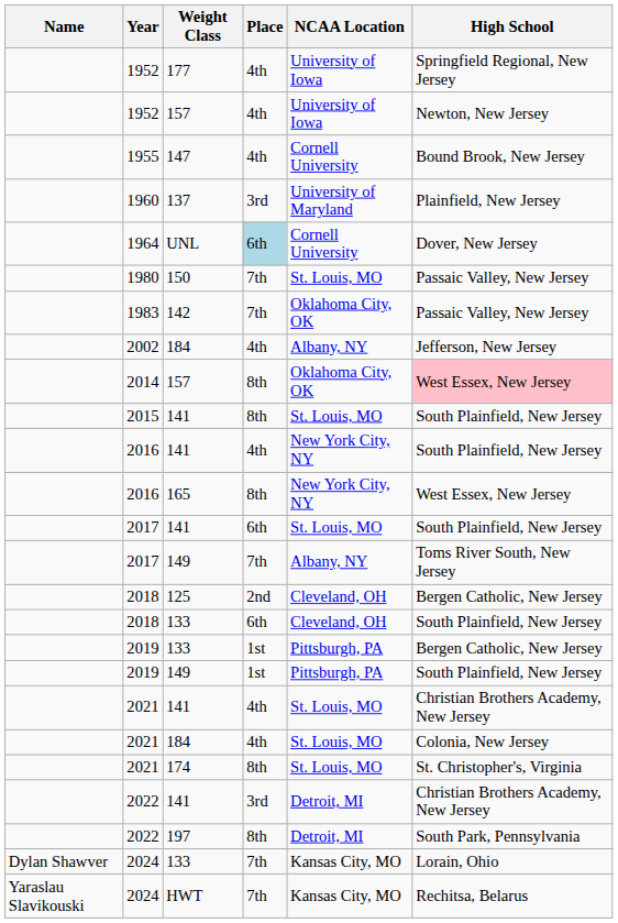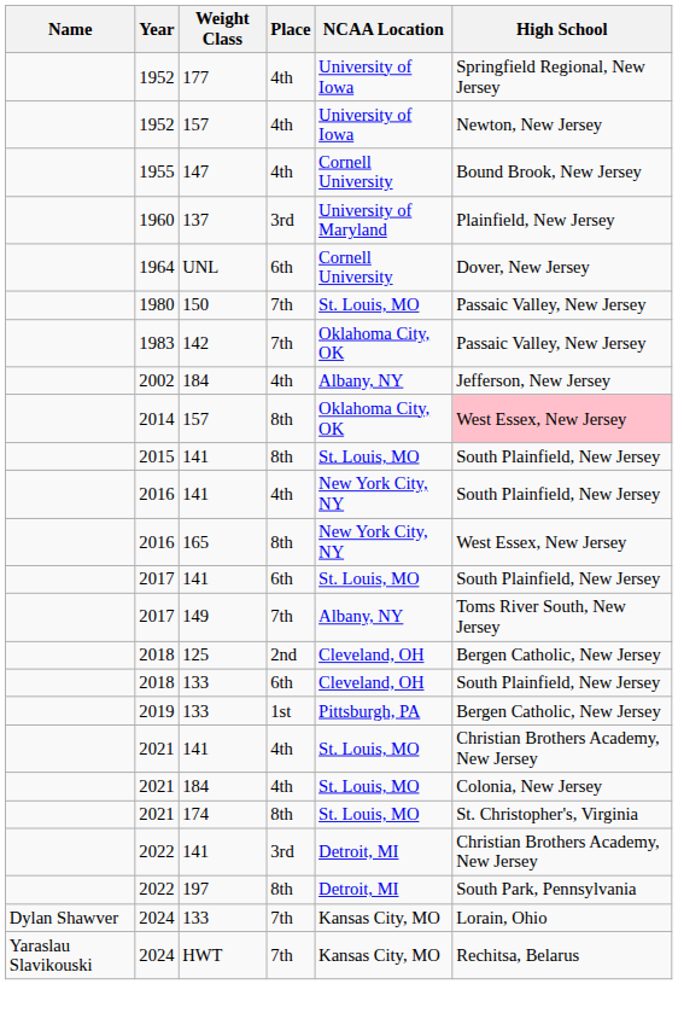 <table class="wikitable sortable">
 <tr>
 <th>Name</th>
 <th>Year</th>
 <th>Weight Class</th>
 <th>Place</th>
 <th>NCAA Location</th>
 <th>High School</th>
 </tr>
 <tr>
 <td></td>
 <td>1952</td>
 <td>177</td>
 <td>4th</td>
 <td><a href='#'>University of Iowa</a></td>
 <td>Springfield Regional, New Jersey</td>
 </tr>
 <tr>
 <td></td>
 <td>1952</td>
 <td>157</td>
 <td>4th</td>
 <td><a href='#'>University of Iowa</a></td>
 <td>Newton, New Jersey</td>
 </tr>
 <tr>
 <td></td>
 <td>1955</td>
 <td>147</td>
 <td>4th</td>
 <td><a href='#'>Cornell University</a></td>
 <td>Bound Brook, New Jersey</td>
 </tr>
 <tr>
 <td></td>
 <td>1960</td>
 <td>137</td>
 <td>3rd</td>
 <td><a href='#'>University of Maryland</a></td>
 <td>Plainfield, New Jersey</td>
 </tr>
 <tr>
 <td></td>
 <td>1964</td>
 <td>UNL</td>
-<td style="background: lightblue;">6th</td>
+<td>6th</td>
 <td><a href='#'>Cornell University</a></td>
 <td>Dover, New Jersey</td>
 </tr>
 <tr>
 <td></td>
 <td>1980</td>
 <td>150</td>
 <td>7th</td>
 <td><a href='#'>St. Louis, MO</a></td>
 <td>Passaic Valley, New Jersey</td>
 </tr>
 <tr>
 <td></td>
 <td>1983</td>
 <td>142</td>
 <td>7th</td>
 <td><a href='#'>Oklahoma City, OK</a></td>
 <td>Passaic Valley, New Jersey</td>
 </tr>
 <tr>
 <td></td>
 <td>2002</td>
 <td>184</td>
 <td>4th</td>
 <td><a href='#'>Albany, NY</a></td>
 <td>Jefferson, New Jersey</td>
 </tr>
 <tr>
 <td></td>
 <td>2014</td>
 <td>157</td>
 <td>8th</td>
 <td><a href='#'>Oklahoma City, OK</a></td>
 <td style="background: pink;">West Essex, New Jersey</td>
 </tr>
 <tr>
 <td></td>
 <td>2015</td>
 <td>141</td>
 <td>8th</td>
 <td><a href='#'>St. Louis, MO</a></td>
 <td>South Plainfield, New Jersey</td>
 </tr>
 <tr>
 <td></td>
 <td>2016</td>
 <td>141</td>
 <td>4th</td>
 <td><a href='#'>New York City, NY</a></td>
 <td>South Plainfield, New Jersey</td>
 </tr>
 <tr>
 <td></td>
 <td>2016</td>
 <td>165</td>
 <td>8th</td>
 <td><a href='#'>New York City, NY</a></td>
 <td>West Essex, New Jersey</td>
 </tr>
 <tr>
 <td></td>
 <td>2017</td>
 <td>141</td>
 <td>6th</td>
 <td><a href='#'>St. Louis, MO</a></td>
 <td>South Plainfield, New Jersey</td>
 </tr>
 <tr>
 <td></td>
 <td>2017</td>
 <td>149</td>
 <td>7th</td>
 <td><a href='#'>Albany, NY</a></td>
 <td>Toms River South, New Jersey</td>
 </tr>
 <tr>
 <td></td>
 <td>2018</td>
 <td>125</td>
 <td>2nd</td>
 <td><a href='#'>Cleveland, OH</a></td>
 <td>Bergen Catholic, New Jersey</td>
 </tr>
 <tr>
 <td></td>
 <td>2018</td>
 <td>133</td>
 <td>6th</td>
 <td><a href='#'>Cleveland, OH</a></td>
 <td>South Plainfield, New Jersey</td>
 </tr>
 <tr>
 <td></td>
 <td>2019</td>
 <td>133</td>
 <td>1st</td>
 <td><a href='#'>Pittsburgh, PA</a></td>
 <td>Bergen Catholic, New Jersey</td>
 </tr>
 <tr>
 <td></td>
-<td>2019</td>
-<td>149</td>
-<td>1st</td>
-<td><a href='#'>Pittsburgh, PA</a></td>
-<td>South Plainfield, New Jersey</td>
-</tr>
-<tr>
-<td></td>
 <td>2021</td>
 <td>141</td>
 <td>4th</td>
 <td><a href='#'>St. Louis, MO</a></td>
 <td>Christian Brothers Academy, New Jersey</td>
 </tr>
 <tr>
 <td></td>
 <td>2021</td>
 <td>184</td>
 <td>4th</td>
 <td><a href='#'>St. Louis, MO</a></td>
 <td>Colonia, New Jersey</td>
 </tr>
 <tr>
 <td></td>
 <td>2021</td>
 <td>174</td>
 <td>8th</td>
 <td><a href='#'>St. Louis, MO</a></td>
 <td>St. Christopher's, Virginia</td>
 </tr>
 <tr>
 <td></td>
 <td>2022</td>
 <td>141</td>
 <td>3rd</td>
 <td><a href='#'>Detroit, MI</a></td>
 <td>Christian Brothers Academy, New Jersey</td>
 </tr>
 <tr>
 <td></td>
 <td>2022</td>
 <td>197</td>
 <td>8th</td>
 <td><a href='#'>Detroit, MI</a></td>
 <td>South Park, Pennsylvania</td>
 </tr>
 <tr>
 <td>Dylan Shawver</td>
 <td>2024</td>
 <td>133</td>
 <td>7th</td>
 <td>Kansas City, MO</td>
 <td>Lorain, Ohio</td>
 </tr>
 <tr>
 <td>Yaraslau Slavikouski</td>
 <td>2024</td>
 <td>HWT</td>
 <td>7th</td>
 <td>Kansas City, MO</td>
 <td>Rechitsa, Belarus</td>
 </tr>
 </table>
